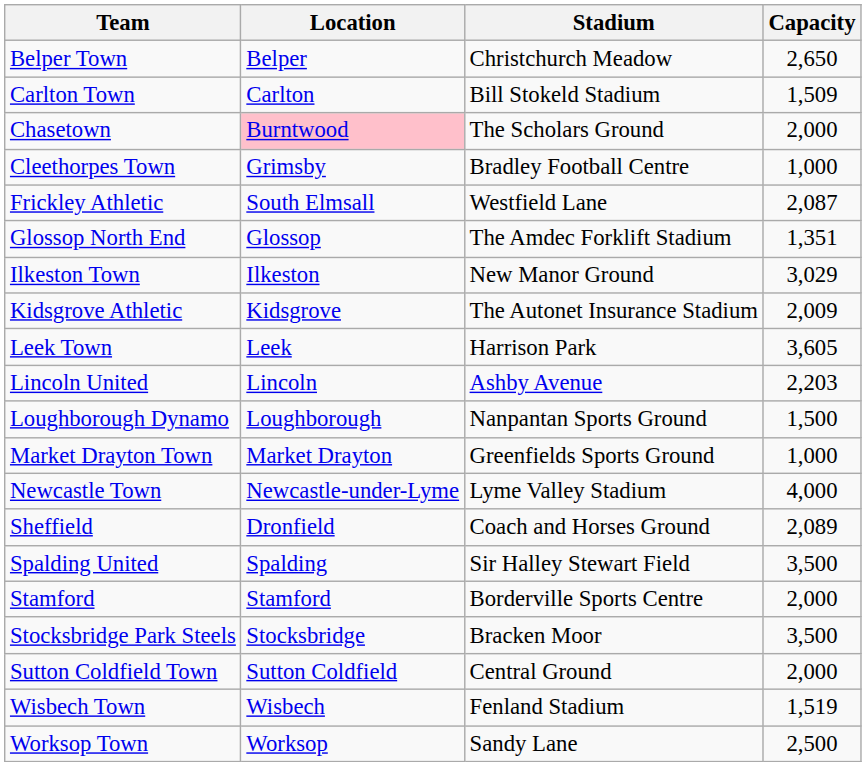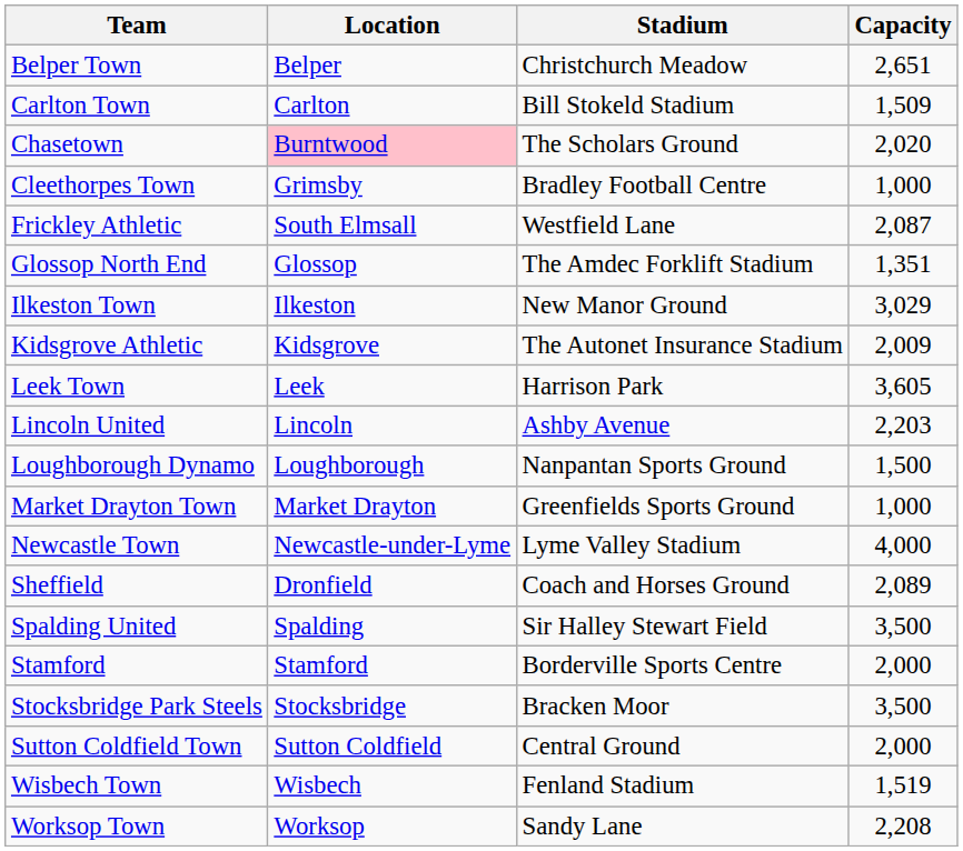 <table class="wikitable sortable">
 <tr>
 <th>Team</th>
 <th>Location</th>
 <th>Stadium</th>
 <th>Capacity</th>
 </tr>
 <tr>
 <td><a href='#'>Belper Town</a></td>
 <td><a href='#'>Belper</a></td>
 <td>Christchurch Meadow</td>
-<td align="center">2,650</td>
+<td align="center">2,651</td>
 </tr>
 <tr>
 <td><a href='#'>Carlton Town</a></td>
 <td><a href='#'>Carlton</a></td>
 <td>Bill Stokeld Stadium</td>
 <td align="center">1,509</td>
 </tr>
 <tr>
 <td><a href='#'>Chasetown</a></td>
 <td style="background: pink;"><a href='#'>Burntwood</a></td>
 <td>The Scholars Ground</td>
-<td align="center">2,000</td>
+<td align="center">2,020</td>
 </tr>
 <tr>
 <td><a href='#'>Cleethorpes Town</a></td>
 <td><a href='#'>Grimsby</a></td>
 <td>Bradley Football Centre</td>
 <td align="center">1,000</td>
 </tr>
 <tr>
 <td><a href='#'>Frickley Athletic</a></td>
 <td><a href='#'>South Elmsall</a></td>
 <td>Westfield Lane</td>
 <td align="center">2,087</td>
 </tr>
 <tr>
 <td><a href='#'>Glossop North End</a></td>
 <td><a href='#'>Glossop</a></td>
 <td>The Amdec Forklift Stadium</td>
 <td align="center">1,351</td>
 </tr>
 <tr>
 <td><a href='#'>Ilkeston Town</a></td>
 <td><a href='#'>Ilkeston</a></td>
 <td>New Manor Ground</td>
 <td align="center">3,029</td>
 </tr>
 <tr>
 <td><a href='#'>Kidsgrove Athletic</a></td>
 <td><a href='#'>Kidsgrove</a></td>
 <td>The Autonet Insurance Stadium</td>
 <td align="center">2,009</td>
 </tr>
 <tr>
 <td><a href='#'>Leek Town</a></td>
 <td><a href='#'>Leek</a></td>
 <td>Harrison Park</td>
 <td align="center">3,605</td>
 </tr>
 <tr>
 <td><a href='#'>Lincoln United</a></td>
 <td><a href='#'>Lincoln</a></td>
 <td><a href='#'>Ashby Avenue</a></td>
 <td align="center">2,203</td>
 </tr>
 <tr>
 <td><a href='#'>Loughborough Dynamo</a></td>
 <td><a href='#'>Loughborough</a></td>
 <td>Nanpantan Sports Ground</td>
 <td align="center">1,500</td>
 </tr>
 <tr>
 <td><a href='#'>Market Drayton Town</a></td>
 <td><a href='#'>Market Drayton</a></td>
 <td>Greenfields Sports Ground</td>
 <td align="center">1,000</td>
 </tr>
 <tr>
 <td><a href='#'>Newcastle Town</a></td>
 <td><a href='#'>Newcastle-under-Lyme</a></td>
 <td>Lyme Valley Stadium</td>
 <td align="center">4,000</td>
 </tr>
 <tr>
 <td><a href='#'>Sheffield</a></td>
 <td><a href='#'>Dronfield</a></td>
 <td>Coach and Horses Ground</td>
 <td align="center">2,089</td>
 </tr>
 <tr>
 <td><a href='#'>Spalding United</a></td>
 <td><a href='#'>Spalding</a></td>
 <td>Sir Halley Stewart Field</td>
 <td align="center">3,500</td>
 </tr>
 <tr>
 <td><a href='#'>Stamford</a></td>
 <td><a href='#'>Stamford</a></td>
 <td>Borderville Sports Centre</td>
 <td align="center">2,000</td>
 </tr>
 <tr>
 <td><a href='#'>Stocksbridge Park Steels</a></td>
 <td><a href='#'>Stocksbridge</a></td>
 <td>Bracken Moor</td>
 <td align="center">3,500</td>
 </tr>
 <tr>
 <td><a href='#'>Sutton Coldfield Town</a></td>
 <td><a href='#'>Sutton Coldfield</a></td>
 <td>Central Ground</td>
 <td align="center">2,000</td>
 </tr>
 <tr>
 <td><a href='#'>Wisbech Town</a></td>
 <td><a href='#'>Wisbech</a></td>
 <td>Fenland Stadium</td>
 <td align="center">1,519</td>
 </tr>
 <tr>
 <td><a href='#'>Worksop Town</a></td>
 <td><a href='#'>Worksop</a></td>
 <td>Sandy Lane</td>
-<td align="center">2,500</td>
+<td align="center">2,208</td>
 </tr>
 </table>
